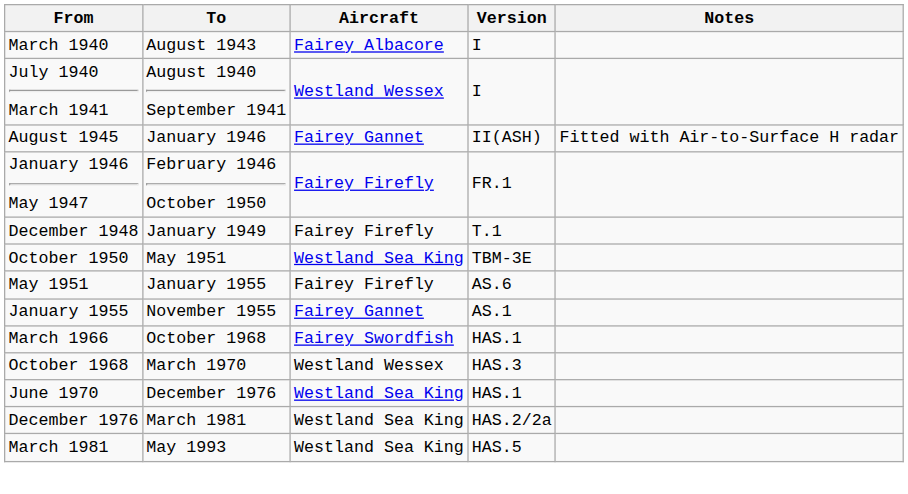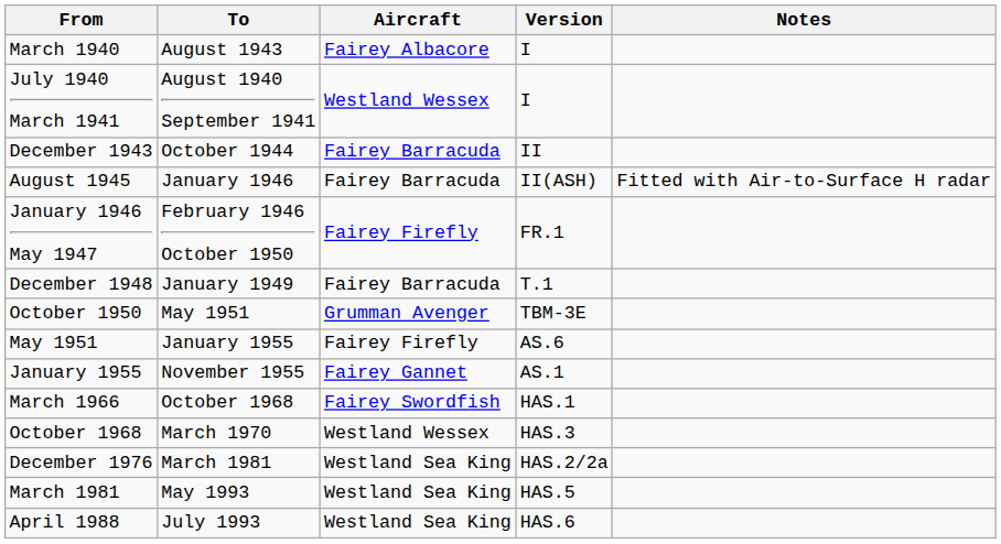 <table class="wikitable">
 <tr>
 <th>From</th>
 <th>To</th>
 <th>Aircraft</th>
 <th>Version</th>
 <th>Notes</th>
 </tr>
 <tr>
 <td>March 1940</td>
 <td>August 1943</td>
 <td><a href='#'>Fairey Albacore</a></td>
 <td>I</td>
 <td></td>
 </tr>
 <tr>
 <td>July 1940<hr>March 1941</td>
 <td>August 1940<hr>September 1941</td>
 <td><a href='#'>Westland Wessex</a></td>
 <td>I</td>
 <td></td>
 </tr>
 <tr>
+<td>December 1943</td>
+<td>October 1944</td>
+<td><a href='#'>Fairey Barracuda</a></td>
+<td>II</td>
+<td></td>
+</tr>
+<tr>
 <td>August 1945</td>
 <td>January 1946</td>
-<td><a href='#'>Fairey Gannet</a></td>
+<td>Fairey Barracuda</td>
 <td>II(ASH)</td>
 <td>Fitted with Air-to-Surface H radar</td>
 </tr>
 <tr>
 <td>January 1946<hr>May 1947</td>
 <td>February 1946<hr>October 1950</td>
 <td><a href='#'>Fairey Firefly</a></td>
 <td>FR.1</td>
 <td></td>
 </tr>
 <tr>
 <td>December 1948</td>
 <td>January 1949</td>
-<td>Fairey Firefly</td>
+<td>Fairey Barracuda</td>
 <td>T.1</td>
 <td></td>
 </tr>
 <tr>
 <td>October 1950</td>
 <td>May 1951</td>
-<td><a href='#'>Westland Sea King</a></td>
+<td><a href='#'>Grumman Avenger</a></td>
 <td>TBM-3E</td>
 <td></td>
 </tr>
 <tr>
 <td>May 1951</td>
 <td>January 1955</td>
 <td>Fairey Firefly</td>
 <td>AS.6</td>
 <td></td>
 </tr>
 <tr>
 <td>January 1955</td>
 <td>November 1955</td>
 <td><a href='#'>Fairey Gannet</a></td>
 <td>AS.1</td>
 <td></td>
 </tr>
 <tr>
 <td>March 1966</td>
 <td>October 1968</td>
 <td><a href='#'>Fairey Swordfish</a></td>
 <td>HAS.1</td>
 <td></td>
 </tr>
 <tr>
 <td>October 1968</td>
 <td>March 1970</td>
 <td>Westland Wessex</td>
 <td>HAS.3</td>
 <td></td>
 </tr>
 <tr>
-<td>June 1970</td>
-<td>December 1976</td>
-<td><a href='#'>Westland Sea King</a></td>
-<td>HAS.1</td>
-<td></td>
-</tr>
-<tr>
 <td>December 1976</td>
 <td>March 1981</td>
 <td>Westland Sea King</td>
 <td>HAS.2/2a</td>
 <td></td>
 </tr>
 <tr>
 <td>March 1981</td>
 <td>May 1993</td>
 <td>Westland Sea King</td>
 <td>HAS.5</td>
 <td></td>
 </tr>
+<tr>
+<td>April 1988</td>
+<td>July 1993</td>
+<td>Westland Sea King</td>
+<td>HAS.6</td>
+<td></td>
+</tr>
 </table>
